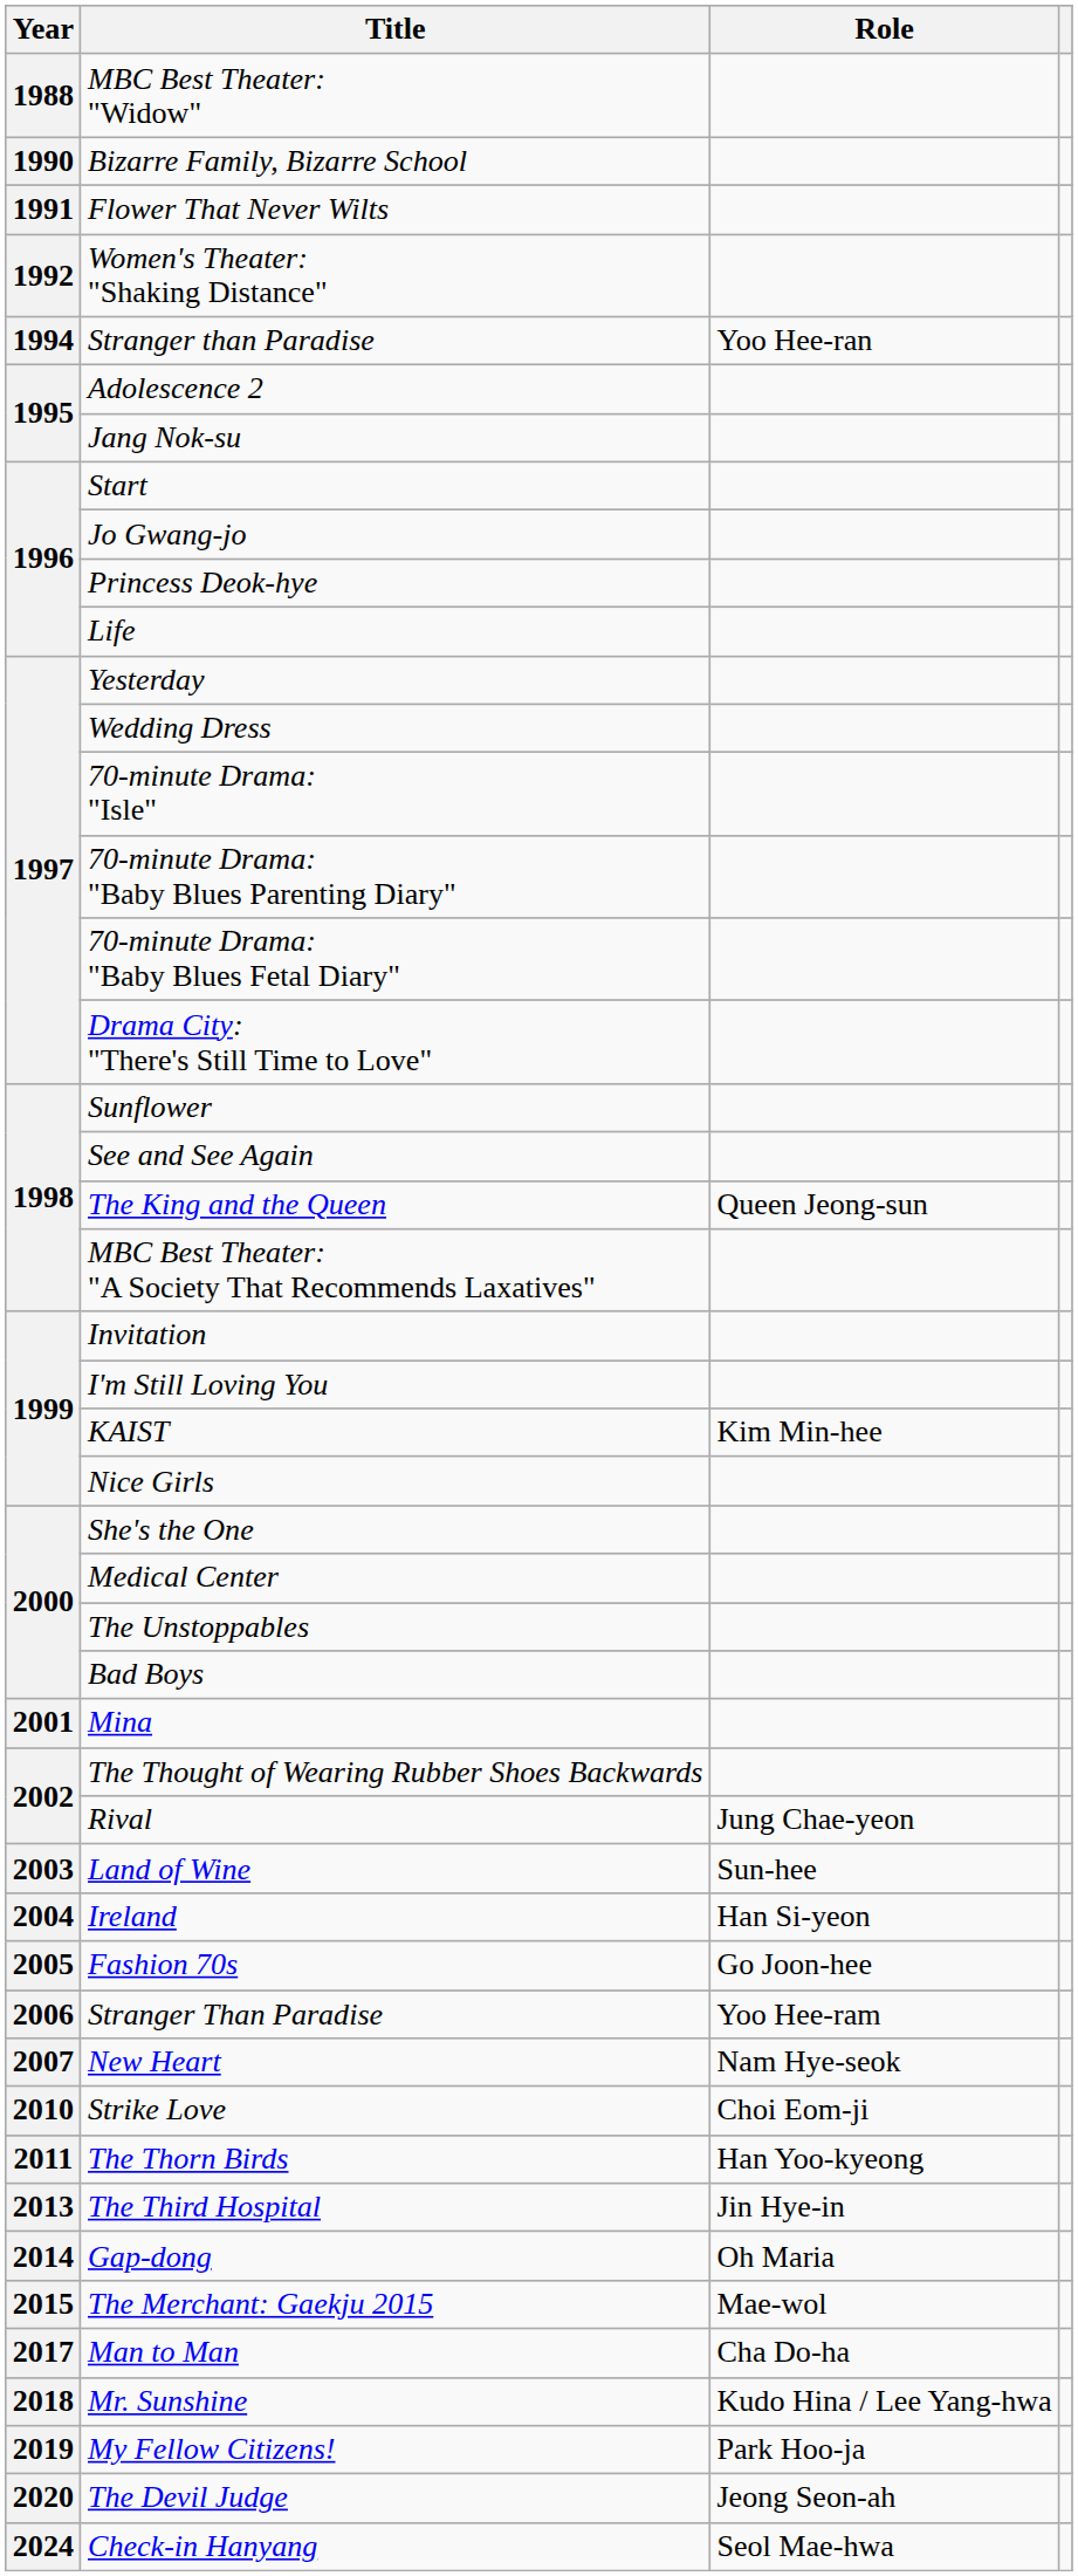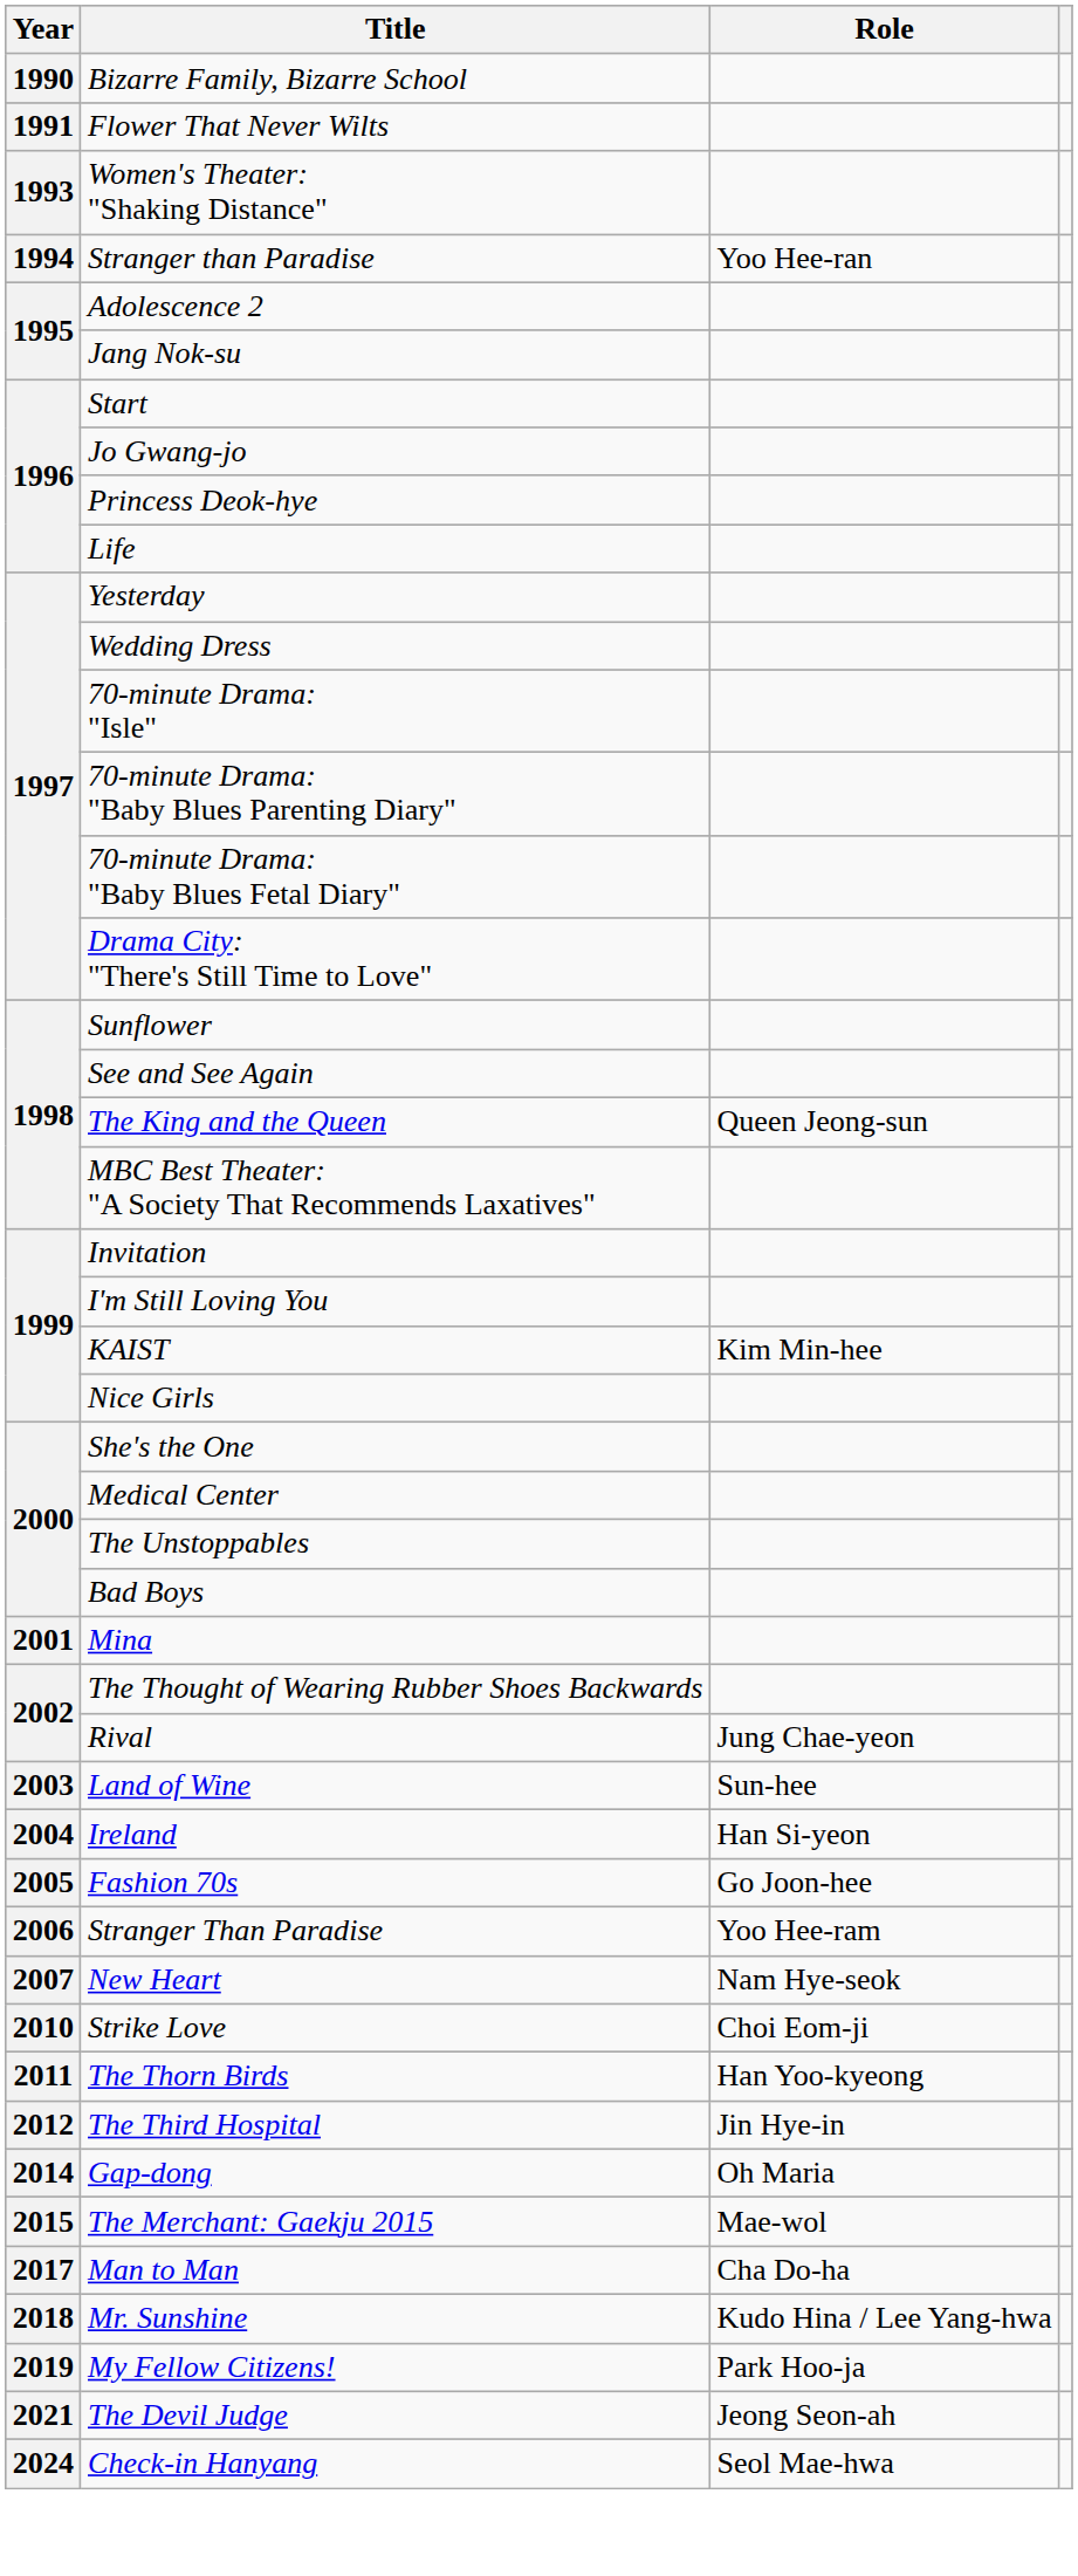 <table class="wikitable plainrowheaders sortable">
 <tr>
 <th scope="col">Year</th>
 <th scope="col">Title</th>
 <th scope="col">Role</th>
 <th scope="col" class="unsortable"></th>
-</tr>
-<tr>
-<th scope="row">1988</th>
-<td><em>MBC Best Theater:</em><br>"Widow"</td>
-<td></td>
-<td style="text-align:center"></td>
 </tr>
 <tr>
 <th scope="row">1990</th>
 <td><em>Bizarre Family, Bizarre School</em></td>
 <td></td>
 <td style="text-align:center"></td>
 </tr>
 <tr>
 <th scope="row">1991</th>
 <td><em>Flower That Never Wilts</em></td>
 <td></td>
 <td style="text-align:center"></td>
 </tr>
 <tr>
-<th scope="row">1992</th>
+<th scope="row">1993</th>
 <td><em>Women's Theater:</em><br>"Shaking Distance"</td>
 <td></td>
 <td style="text-align:center"></td>
 </tr>
 <tr>
 <th scope="row">1994</th>
 <td><em>Stranger than Paradise</em></td>
 <td>Yoo Hee-ran</td>
 <td style="text-align:center"></td>
 </tr>
 <tr>
 <th scope="row" rowspan="2">1995</th>
 <td><em>Adolescence 2</em></td>
 <td></td>
 <td style="text-align:center"></td>
 </tr>
 <tr>
 <td><em>Jang Nok-su</em></td>
 <td></td>
 <td style="text-align:center"></td>
 </tr>
 <tr>
 <th scope="row" rowspan="4">1996</th>
 <td><em>Start</em></td>
 <td></td>
 <td style="text-align:center"></td>
 </tr>
 <tr>
 <td><em>Jo Gwang-jo</em></td>
 <td></td>
 <td style="text-align:center"></td>
 </tr>
 <tr>
 <td><em>Princess Deok-hye</em></td>
 <td></td>
 <td style="text-align:center"></td>
 </tr>
 <tr>
 <td><em>Life</em></td>
 <td></td>
 <td style="text-align:center"></td>
 </tr>
 <tr>
 <th scope="row" rowspan="6">1997</th>
 <td><em>Yesterday</em></td>
 <td></td>
 <td style="text-align:center"></td>
 </tr>
 <tr>
 <td><em>Wedding Dress</em></td>
 <td></td>
 <td style="text-align:center"></td>
 </tr>
 <tr>
 <td><em>70-minute Drama:</em><br>"Isle"</td>
 <td></td>
 <td style="text-align:center"></td>
 </tr>
 <tr>
 <td><em>70-minute Drama:</em><br>"Baby Blues Parenting Diary"</td>
 <td></td>
 <td style="text-align:center"></td>
 </tr>
 <tr>
 <td><em>70-minute Drama:</em><br>"Baby Blues Fetal Diary"</td>
 <td></td>
 <td style="text-align:center"></td>
 </tr>
 <tr>
 <td><em><a href='#'>Drama City</a>:</em><br>"There's Still Time to Love"</td>
 <td></td>
 <td style="text-align:center"></td>
 </tr>
 <tr>
 <th scope="row" rowspan="4">1998</th>
 <td><em>Sunflower</em></td>
 <td></td>
 <td style="text-align:center"></td>
 </tr>
 <tr>
 <td><em>See and See Again</em></td>
 <td></td>
 <td style="text-align:center"></td>
 </tr>
 <tr>
 <td><em><a href='#'>The King and the Queen</a></em></td>
 <td>Queen Jeong-sun</td>
 <td style="text-align:center"></td>
 </tr>
 <tr>
 <td><em>MBC Best Theater:</em><br>"A Society That Recommends Laxatives"</td>
 <td></td>
 <td style="text-align:center"></td>
 </tr>
 <tr>
 <th scope="row" rowspan="4">1999</th>
 <td><em>Invitation</em></td>
 <td></td>
 <td style="text-align:center"></td>
 </tr>
 <tr>
 <td><em>I'm Still Loving You</em></td>
 <td></td>
 <td style="text-align:center"></td>
 </tr>
 <tr>
 <td><em>KAIST</em></td>
 <td>Kim Min-hee</td>
 <td style="text-align:center"></td>
 </tr>
 <tr>
 <td><em>Nice Girls</em></td>
 <td></td>
 <td style="text-align:center"></td>
 </tr>
 <tr>
 <th scope="row" rowspan="4">2000</th>
 <td><em>She's the One</em></td>
 <td></td>
 <td style="text-align:center"></td>
 </tr>
 <tr>
 <td><em>Medical Center</em></td>
 <td></td>
 <td style="text-align:center"></td>
 </tr>
 <tr>
 <td><em>The Unstoppables</em></td>
 <td></td>
 <td style="text-align:center"></td>
 </tr>
 <tr>
 <td><em>Bad Boys</em></td>
 <td></td>
 <td style="text-align:center"></td>
 </tr>
 <tr>
 <th scope="row">2001</th>
 <td><em><a href='#'>Mina</a></em></td>
 <td></td>
 <td style="text-align:center"></td>
 </tr>
 <tr>
 <th rowspan="2" scope="row">2002</th>
 <td><em>The Thought of Wearing Rubber Shoes Backwards</em></td>
 <td></td>
 <td style="text-align:center"></td>
 </tr>
 <tr>
 <td><em>Rival</em></td>
 <td>Jung Chae-yeon</td>
 <td style="text-align:center"></td>
 </tr>
 <tr>
 <th scope="row">2003</th>
 <td><em><a href='#'>Land of Wine</a></em></td>
 <td>Sun-hee</td>
 <td style="text-align:center"></td>
 </tr>
 <tr>
 <th scope="row">2004</th>
 <td><em><a href='#'>Ireland</a></em></td>
 <td>Han Si-yeon</td>
 <td style="text-align:center"></td>
 </tr>
 <tr>
 <th scope="row">2005</th>
 <td><em><a href='#'>Fashion 70s</a></em></td>
 <td>Go Joon-hee</td>
 <td style="text-align:center"></td>
 </tr>
 <tr>
 <th scope="row">2006</th>
 <td><em>Stranger Than Paradise</em></td>
 <td>Yoo Hee-ram</td>
 <td style="text-align:center"></td>
 </tr>
 <tr>
 <th scope="row">2007</th>
 <td><em><a href='#'>New Heart</a></em></td>
 <td>Nam Hye-seok</td>
 <td style="text-align:center"></td>
 </tr>
 <tr>
 <th scope="row">2010</th>
 <td><em>Strike Love</em></td>
 <td>Choi Eom-ji</td>
 <td style="text-align:center"></td>
 </tr>
 <tr>
 <th scope="row">2011</th>
 <td><em><a href='#'>The Thorn Birds</a></em></td>
 <td>Han Yoo-kyeong</td>
 <td style="text-align:center"></td>
 </tr>
 <tr>
-<th scope="row">2013</th>
+<th scope="row">2012</th>
 <td><em><a href='#'>The Third Hospital</a></em></td>
 <td>Jin Hye-in</td>
 <td style="text-align:center"></td>
 </tr>
 <tr>
 <th scope="row">2014</th>
 <td><em><a href='#'>Gap-dong</a></em></td>
 <td>Oh Maria</td>
 <td style="text-align:center"></td>
 </tr>
 <tr>
 <th scope="row">2015</th>
 <td><em><a href='#'>The Merchant: Gaekju 2015</a></em></td>
 <td>Mae-wol</td>
 <td style="text-align:center"></td>
 </tr>
 <tr>
 <th scope="row">2017</th>
 <td><em><a href='#'>Man to Man</a></em></td>
 <td>Cha Do-ha</td>
 <td style="text-align:center"></td>
 </tr>
 <tr>
 <th scope="row">2018</th>
 <td><em><a href='#'>Mr. Sunshine</a></em></td>
 <td>Kudo Hina / Lee Yang-hwa</td>
 <td style="text-align:center"></td>
 </tr>
 <tr>
 <th scope="row">2019</th>
 <td><em><a href='#'>My Fellow Citizens!</a></em></td>
 <td>Park Hoo-ja</td>
 <td style="text-align:center"></td>
 </tr>
 <tr>
-<th scope="row">2020</th>
+<th scope="row">2021</th>
 <td><em><a href='#'>The Devil Judge</a></em></td>
 <td>Jeong Seon-ah</td>
 <td style="text-align:center"></td>
 </tr>
 <tr>
 <th scope="row">2024</th>
 <td><em><a href='#'>Check-in Hanyang</a></em></td>
 <td>Seol Mae-hwa</td>
 <td style="text-align:center"></td>
 </tr>
 </table>
